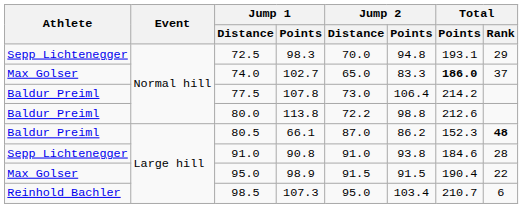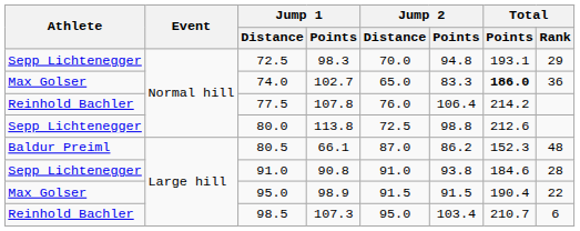 <table class="wikitable" style="font-size:90%">
 <tr>
 <th rowspan="2">Athlete</th>
 <th rowspan="2">Event</th>
 <th colspan="2">Jump 1</th>
 <th colspan="2">Jump 2</th>
 <th colspan="2">Total</th>
 </tr>
 <tr>
 <th>Distance</th>
 <th>Points</th>
 <th>Distance</th>
 <th>Points</th>
 <th>Points</th>
 <th>Rank</th>
 </tr>
 <tr>
 <td><a href='#'>Sepp Lichtenegger</a></td>
 <td rowspan="4">Normal hill</td>
 <td align="center">72.5</td>
 <td align="center">98.3</td>
 <td align="center">70.0</td>
 <td align="center">94.8</td>
 <td align="center">193.1</td>
 <td align="center">29</td>
 </tr>
 <tr>
 <td><a href='#'>Max Golser</a></td>
 <td align="center">74.0</td>
 <td align="center">102.7</td>
 <td align="center">65.0</td>
 <td align="center">83.3</td>
 <td align="center"><strong>186.0</strong></td>
-<td align="center">37</td>
+<td align="center">36</td>
 </tr>
 <tr>
-<td><a href='#'>Baldur Preiml</a></td>
+<td><a href='#'>Reinhold Bachler</a></td>
 <td align="center">77.5</td>
 <td align="center">107.8</td>
-<td align="center">73.0</td>
+<td align="center">76.0</td>
 <td align="center">106.4</td>
 <td align="center">214.2</td>
 <td align="center"></td>
 </tr>
 <tr>
-<td><a href='#'>Baldur Preiml</a></td>
+<td><a href='#'>Sepp Lichtenegger</a></td>
 <td align="center">80.0</td>
 <td align="center">113.8</td>
-<td align="center">72.2</td>
+<td align="center">72.5</td>
 <td align="center">98.8</td>
 <td align="center">212.6</td>
 <td align="center"></td>
 </tr>
 <tr>
 <td><a href='#'>Baldur Preiml</a></td>
 <td rowspan="4">Large hill</td>
 <td align="center">80.5</td>
 <td align="center">66.1</td>
 <td align="center">87.0</td>
 <td align="center">86.2</td>
 <td align="center">152.3</td>
-<td align="center"><strong>48</strong></td>
+<td align="center">48</td>
 </tr>
 <tr>
 <td><a href='#'>Sepp Lichtenegger</a></td>
 <td align="center">91.0</td>
 <td align="center">90.8</td>
 <td align="center">91.0</td>
 <td align="center">93.8</td>
 <td align="center">184.6</td>
 <td align="center">28</td>
 </tr>
 <tr>
 <td><a href='#'>Max Golser</a></td>
 <td align="center">95.0</td>
 <td align="center">98.9</td>
 <td align="center">91.5</td>
 <td align="center">91.5</td>
 <td align="center">190.4</td>
 <td align="center">22</td>
 </tr>
 <tr>
 <td><a href='#'>Reinhold Bachler</a></td>
 <td align="center">98.5</td>
 <td align="center">107.3</td>
 <td align="center">95.0</td>
 <td align="center">103.4</td>
 <td align="center">210.7</td>
 <td align="center">6</td>
 </tr>
 </table>
